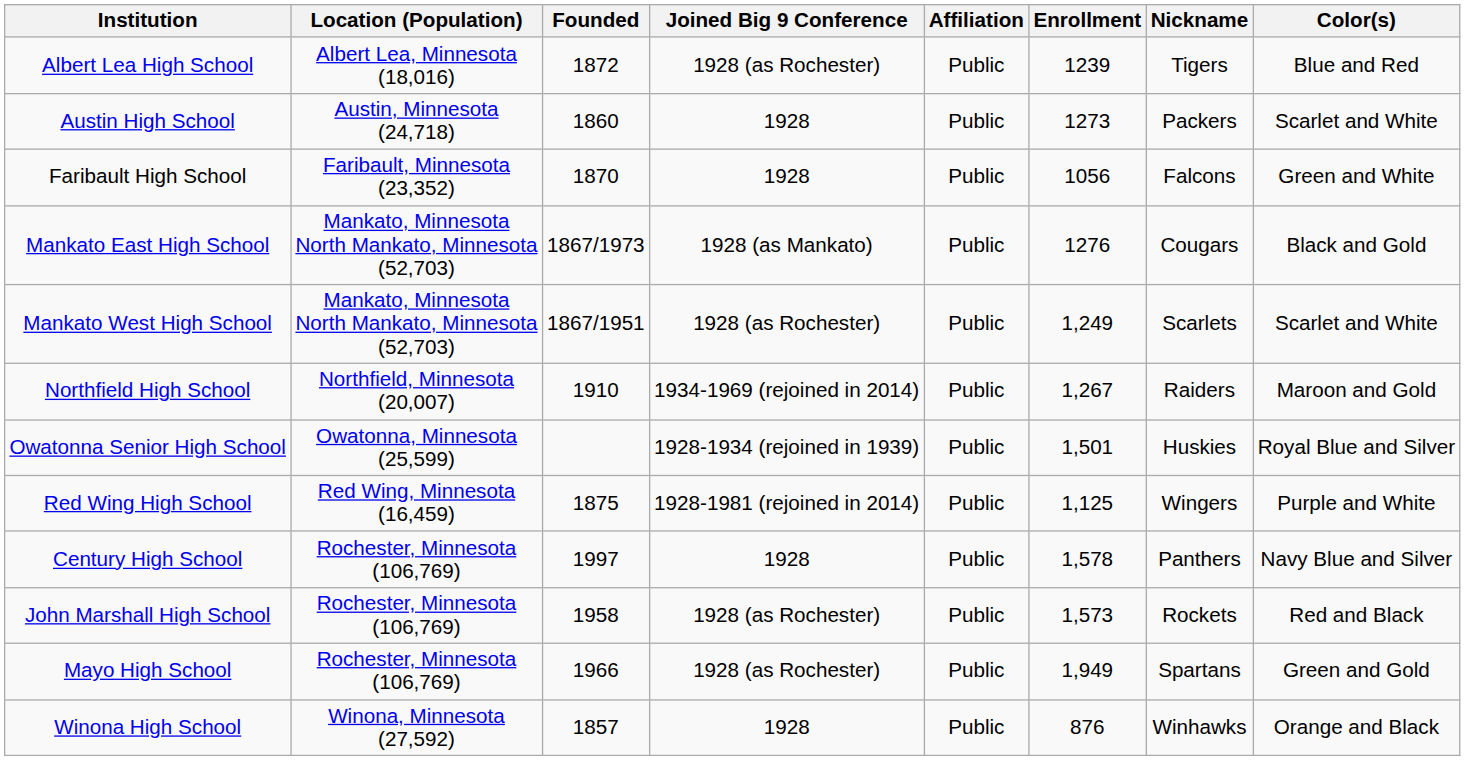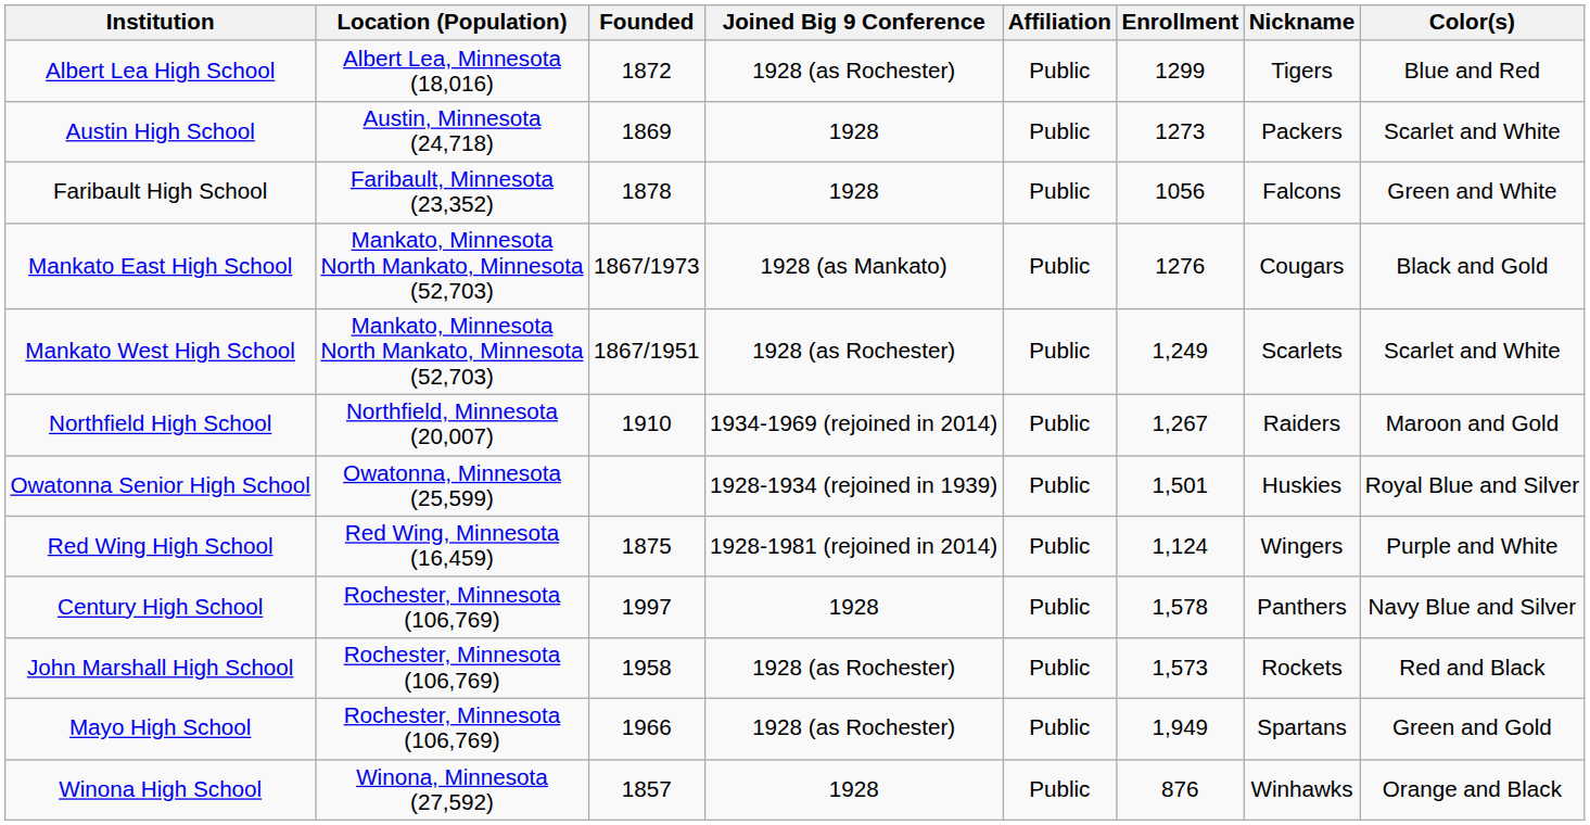 <table class="wikitable sortable" style="text-align: center;">
 <tr>
 <th>Institution</th>
 <th>Location (Population)</th>
 <th>Founded</th>
 <th>Joined Big 9 Conference</th>
 <th>Affiliation</th>
 <th>Enrollment</th>
 <th>Nickname</th>
 <th>Color(s)</th>
 </tr>
 <tr>
 <td><a href='#'>Albert Lea High School</a></td>
 <td><a href='#'>Albert Lea, Minnesota</a><br>(18,016)</td>
 <td>1872</td>
 <td>1928 (as Rochester)</td>
 <td>Public</td>
-<td>1239</td>
+<td>1299</td>
 <td>Tigers</td>
 <td>Blue and Red  </td>
 </tr>
 <tr>
 <td><a href='#'>Austin High School</a></td>
 <td><a href='#'>Austin, Minnesota</a><br>(24,718)</td>
-<td>1860</td>
+<td>1869</td>
 <td>1928</td>
 <td>Public</td>
 <td>1273</td>
 <td>Packers</td>
 <td>Scarlet and White  </td>
 </tr>
 <tr>
 <td>Faribault High School</td>
 <td><a href='#'>Faribault, Minnesota</a><br>(23,352)</td>
-<td>1870</td>
+<td>1878</td>
 <td>1928</td>
 <td>Public</td>
 <td>1056</td>
 <td>Falcons</td>
 <td>Green and White  </td>
 </tr>
 <tr>
 <td><a href='#'>Mankato East High School</a></td>
 <td><a href='#'>Mankato, Minnesota</a><br><a href='#'>North Mankato, Minnesota</a><br>(52,703)</td>
 <td>1867/1973</td>
 <td>1928 (as Mankato)</td>
 <td>Public</td>
 <td>1276</td>
 <td>Cougars</td>
 <td>Black and Gold  </td>
 </tr>
 <tr>
 <td><a href='#'>Mankato West High School</a></td>
 <td><a href='#'>Mankato, Minnesota</a><br><a href='#'>North Mankato, Minnesota</a><br>(52,703)</td>
 <td>1867/1951</td>
 <td>1928 (as Rochester)</td>
 <td>Public</td>
 <td>1,249</td>
 <td>Scarlets</td>
 <td>Scarlet and White  </td>
 </tr>
 <tr>
 <td><a href='#'>Northfield High School</a></td>
 <td><a href='#'>Northfield, Minnesota</a><br>(20,007)</td>
 <td>1910</td>
 <td>1934-1969 (rejoined in 2014)</td>
 <td>Public</td>
 <td>1,267</td>
 <td>Raiders</td>
 <td>Maroon and Gold  </td>
 </tr>
 <tr>
 <td><a href='#'>Owatonna Senior High School</a></td>
 <td><a href='#'>Owatonna, Minnesota</a><br>(25,599)</td>
 <td></td>
 <td>1928-1934 (rejoined in 1939)</td>
 <td>Public</td>
 <td>1,501</td>
 <td>Huskies</td>
 <td>Royal Blue and Silver  </td>
 </tr>
 <tr>
 <td><a href='#'>Red Wing High School</a></td>
 <td><a href='#'>Red Wing, Minnesota</a><br>(16,459)</td>
 <td>1875</td>
 <td>1928-1981 (rejoined in 2014)</td>
 <td>Public</td>
-<td>1,125</td>
+<td>1,124</td>
 <td>Wingers</td>
 <td>Purple and White  </td>
 </tr>
 <tr>
 <td><a href='#'>Century High School</a></td>
 <td><a href='#'>Rochester, Minnesota</a><br>(106,769)</td>
 <td>1997</td>
 <td>1928</td>
 <td>Public</td>
 <td>1,578</td>
 <td>Panthers</td>
 <td>Navy Blue and Silver  </td>
 </tr>
 <tr>
 <td><a href='#'>John Marshall High School</a></td>
 <td><a href='#'>Rochester, Minnesota</a><br>(106,769)</td>
 <td>1958</td>
 <td>1928 (as Rochester)</td>
 <td>Public</td>
 <td>1,573</td>
 <td>Rockets</td>
 <td>Red and Black  </td>
 </tr>
 <tr>
 <td><a href='#'>Mayo High School</a></td>
 <td><a href='#'>Rochester, Minnesota</a><br>(106,769)</td>
 <td>1966</td>
 <td>1928 (as Rochester)</td>
 <td>Public</td>
 <td>1,949</td>
 <td>Spartans</td>
 <td>Green and Gold  </td>
 </tr>
 <tr>
 <td><a href='#'>Winona High School</a></td>
 <td><a href='#'>Winona, Minnesota</a><br>(27,592)</td>
 <td>1857</td>
 <td>1928</td>
 <td>Public</td>
 <td>876</td>
 <td>Winhawks</td>
 <td>Orange and Black  </td>
 </tr>
 </table>
